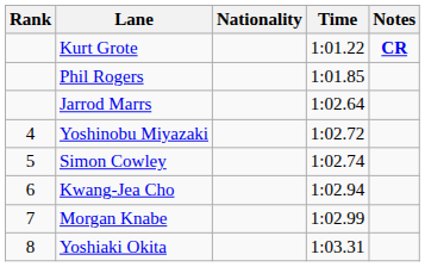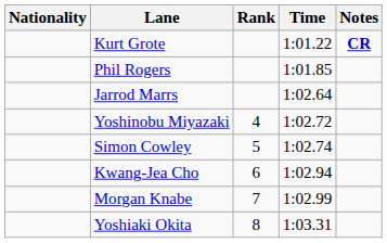 <table class="wikitable sortable" style="text-align:center">
 <tr>
+<th>Nationality</th>
+<th>Lane</th>
 <th>Rank</th>
-<th>Lane</th>
-<th>Nationality</th>
 <th>Time</th>
 <th>Notes</th>
 </tr>
 <tr>
+<td align=left></td>
+<td align=left><a href='#'>Kurt Grote</a></td>
 <td></td>
-<td align=left><a href='#'>Kurt Grote</a></td>
-<td align=left></td>
 <td>1:01.22</td>
 <td><strong><a href='#'>CR</a></strong></td>
 </tr>
 <tr>
+<td align=left></td>
+<td align=left><a href='#'>Phil Rogers</a></td>
 <td></td>
-<td align=left><a href='#'>Phil Rogers</a></td>
-<td align=left></td>
 <td>1:01.85</td>
 <td></td>
 </tr>
 <tr>
+<td align=left></td>
+<td align=left><a href='#'>Jarrod Marrs</a></td>
 <td></td>
-<td align=left><a href='#'>Jarrod Marrs</a></td>
-<td align=left></td>
 <td>1:02.64</td>
 <td></td>
 </tr>
 <tr>
+<td align=left></td>
+<td align=left><a href='#'>Yoshinobu Miyazaki</a></td>
 <td>4</td>
-<td align=left><a href='#'>Yoshinobu Miyazaki</a></td>
-<td align=left></td>
 <td>1:02.72</td>
 <td></td>
 </tr>
 <tr>
+<td align=left></td>
+<td align=left><a href='#'>Simon Cowley</a></td>
 <td>5</td>
-<td align=left><a href='#'>Simon Cowley</a></td>
-<td align=left></td>
 <td>1:02.74</td>
 <td></td>
 </tr>
 <tr>
+<td align=left></td>
+<td align=left><a href='#'>Kwang-Jea Cho</a></td>
 <td>6</td>
-<td align=left><a href='#'>Kwang-Jea Cho</a></td>
-<td align=left></td>
 <td>1:02.94</td>
 <td></td>
 </tr>
 <tr>
+<td align=left></td>
+<td align=left><a href='#'>Morgan Knabe</a></td>
 <td>7</td>
-<td align=left><a href='#'>Morgan Knabe</a></td>
-<td align=left></td>
 <td>1:02.99</td>
 <td></td>
 </tr>
 <tr>
+<td align=left></td>
+<td align=left><a href='#'>Yoshiaki Okita</a></td>
 <td>8</td>
-<td align=left><a href='#'>Yoshiaki Okita</a></td>
-<td align=left></td>
 <td>1:03.31</td>
 <td></td>
 </tr>
 </table>
